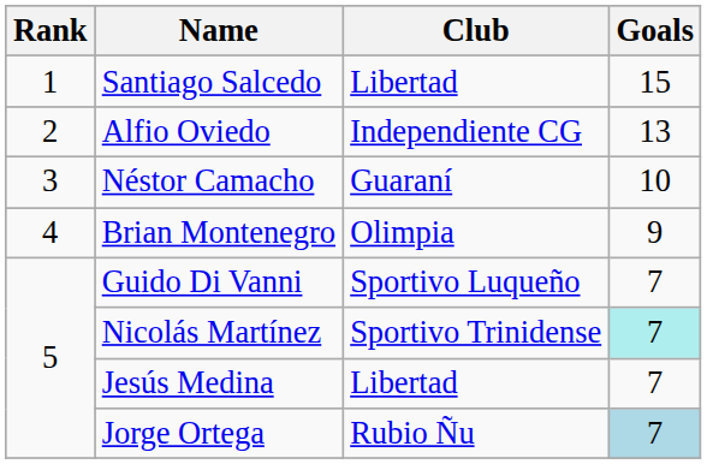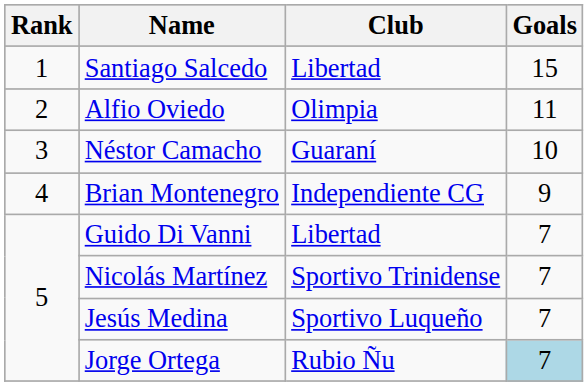 <table class="wikitable" border="1">
 <tr>
 <th>Rank</th>
 <th>Name</th>
 <th>Club</th>
 <th>Goals</th>
 </tr>
 <tr>
 <td align=center>1</td>
 <td> <a href='#'>Santiago Salcedo</a></td>
 <td><a href='#'>Libertad</a></td>
 <td align=center>15</td>
 </tr>
 <tr>
 <td align=center>2</td>
 <td> <a href='#'>Alfio Oviedo</a></td>
-<td><a href='#'>Independiente CG</a></td>
-<td align=center>13</td>
+<td><a href='#'>Olimpia</a></td>
+<td align=center>11</td>
 </tr>
 <tr>
 <td align=center>3</td>
 <td> <a href='#'>Néstor Camacho</a></td>
 <td><a href='#'>Guaraní</a></td>
 <td align=center>10</td>
 </tr>
 <tr>
 <td align=center>4</td>
 <td> <a href='#'>Brian Montenegro</a></td>
-<td><a href='#'>Olimpia</a></td>
+<td><a href='#'>Independiente CG</a></td>
 <td align=center>9</td>
 </tr>
 <tr>
 <td rowspan=4 align=center>5</td>
 <td> <a href='#'>Guido Di Vanni</a></td>
-<td><a href='#'>Sportivo Luqueño</a></td>
+<td><a href='#'>Libertad</a></td>
 <td align=center>7</td>
 </tr>
 <tr>
 <td> <a href='#'>Nicolás Martínez</a></td>
 <td><a href='#'>Sportivo Trinidense</a></td>
-<td align=center style="background: paleturquoise;">7</td>
+<td align=center>7</td>
 </tr>
 <tr>
 <td> <a href='#'>Jesús Medina</a></td>
-<td><a href='#'>Libertad</a></td>
+<td><a href='#'>Sportivo Luqueño</a></td>
 <td align=center>7</td>
 </tr>
 <tr>
 <td> <a href='#'>Jorge Ortega</a></td>
 <td><a href='#'>Rubio Ñu</a></td>
 <td align=center style="background: lightblue;">7</td>
 </tr>
 </table>
